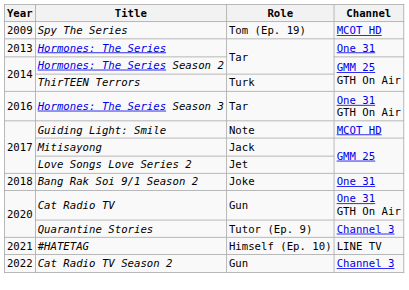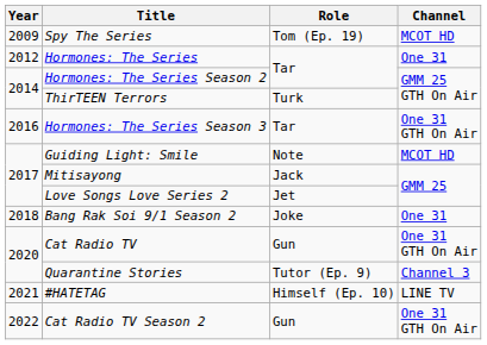 <table class="wikitable">
 <tr>
 <th>Year</th>
 <th>Title</th>
 <th>Role</th>
 <th>Channel</th>
 </tr>
 <tr>
 <td>2009</td>
 <td><em>Spy The Series</em></td>
 <td>Tom (Ep. 19)</td>
 <td><a href='#'>MCOT HD</a></td>
 </tr>
 <tr>
-<td>2013</td>
+<td>2012</td>
 <td><em><a href='#'>Hormones: The Series</a></em></td>
 <td rowspan="2">Tar</td>
 <td><a href='#'>One 31</a></td>
 </tr>
 <tr>
 <td rowspan="2">2014</td>
 <td><em><a href='#'>Hormones: The Series</a> Season 2</em></td>
 <td rowspan="2"><a href='#'>GMM 25</a><br>GTH On Air</td>
 </tr>
 <tr>
 <td><em>ThirTEEN Terrors</em></td>
 <td>Turk</td>
 </tr>
 <tr>
 <td>2016</td>
 <td><em><a href='#'>Hormones: The Series</a> Season 3</em></td>
 <td>Tar</td>
 <td><a href='#'>One 31</a><br>GTH On Air</td>
 </tr>
 <tr>
 <td rowspan="3">2017</td>
 <td><em>Guiding Light: Smile</em></td>
 <td>Note</td>
 <td><a href='#'>MCOT HD</a></td>
 </tr>
 <tr>
 <td><em>Mitisayong</em></td>
 <td>Jack</td>
 <td rowspan="2"><a href='#'>GMM 25</a></td>
 </tr>
 <tr>
 <td><em>Love Songs Love Series 2</em></td>
 <td>Jet</td>
 </tr>
 <tr>
 <td>2018</td>
 <td><em>Bang Rak Soi 9/1 Season 2</em></td>
 <td>Joke</td>
 <td><a href='#'>One 31</a></td>
 </tr>
 <tr>
 <td rowspan="2">2020</td>
 <td><em>Cat Radio TV</em></td>
 <td>Gun</td>
 <td><a href='#'>One 31</a><br>GTH On Air</td>
 </tr>
 <tr>
 <td><em>Quarantine Stories</em></td>
 <td>Tutor (Ep. 9)</td>
 <td><a href='#'>Channel 3</a></td>
 </tr>
 <tr>
 <td>2021</td>
 <td><em>#HATETAG</em></td>
 <td>Himself (Ep. 10)</td>
 <td>LINE TV</td>
 </tr>
 <tr>
 <td>2022</td>
 <td><em>Cat Radio TV Season 2</em></td>
 <td>Gun</td>
-<td><a href='#'>Channel 3</a></td>
+<td><a href='#'>One 31</a><br>GTH On Air</td>
 </tr>
 </table>
